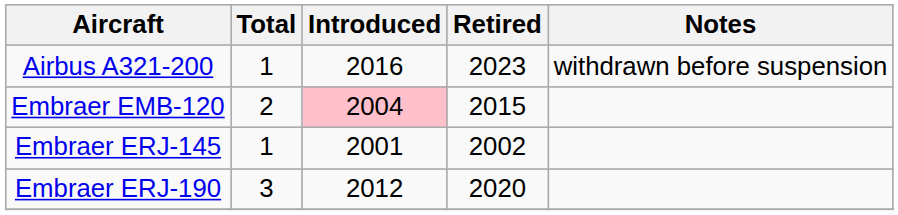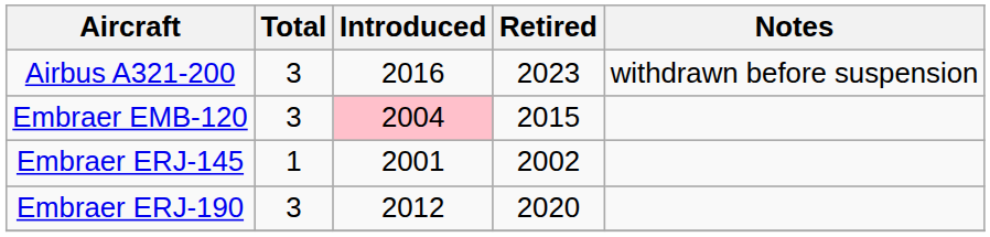 <table class="wikitable" style="margin:0.5em auto; text-align:center">
 <tr>
 <th>Aircraft</th>
 <th>Total</th>
 <th>Introduced</th>
 <th>Retired</th>
 <th>Notes</th>
 </tr>
 <tr>
 <td><a href='#'>Airbus A321-200</a></td>
-<td>1</td>
+<td>3</td>
 <td>2016</td>
 <td>2023</td>
 <td>withdrawn before suspension</td>
 </tr>
 <tr>
 <td><a href='#'>Embraer EMB-120</a></td>
-<td>2</td>
+<td>3</td>
 <td style="background: pink;">2004</td>
 <td>2015</td>
 <td></td>
 </tr>
 <tr>
 <td><a href='#'>Embraer ERJ-145</a></td>
 <td>1</td>
 <td>2001</td>
 <td>2002</td>
 <td></td>
 </tr>
 <tr>
 <td><a href='#'>Embraer ERJ-190</a></td>
 <td>3</td>
 <td>2012</td>
 <td>2020</td>
 <td></td>
 </tr>
 <tr>
 </tr>
 </table>
